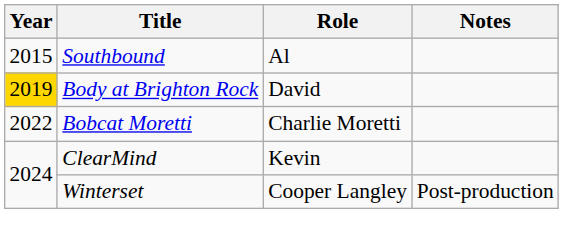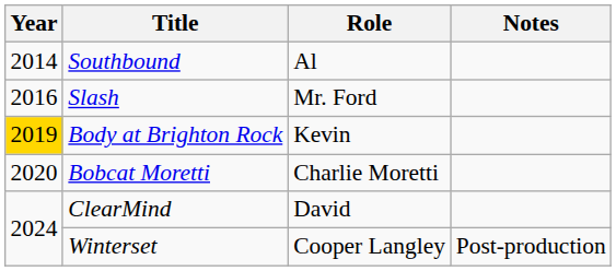 <table class="wikitable sortable">
 <tr>
 <th>Year</th>
 <th>Title</th>
 <th>Role</th>
 <th class="unsortable">Notes</th>
 </tr>
 <tr>
-<td>2015</td>
+<td>2014</td>
 <td><em><a href='#'>Southbound</a></em></td>
 <td>Al</td>
 <td></td>
 </tr>
 <tr>
-<td style="background: gold;">2019</td>
-<td><em><a href='#'>Body at Brighton Rock</a></em></td>
-<td>David</td>
+<td>2016</td>
+<td><em><a href='#'>Slash</a></em></td>
+<td>Mr. Ford</td>
 <td></td>
 </tr>
 <tr>
-<td>2022</td>
+<td style="background: gold;">2019</td>
+<td><em><a href='#'>Body at Brighton Rock</a></em></td>
+<td>Kevin</td>
+<td></td>
+</tr>
+<tr>
+<td>2020</td>
 <td><em><a href='#'>Bobcat Moretti</a></em></td>
 <td>Charlie Moretti</td>
 <td></td>
 </tr>
 <tr>
 <td rowspan="2">2024</td>
 <td><em>ClearMind</em></td>
-<td>Kevin</td>
+<td>David</td>
 <td></td>
 </tr>
 <tr>
 <td><em>Winterset</em></td>
 <td>Cooper Langley</td>
 <td>Post-production</td>
 </tr>
 </table>
